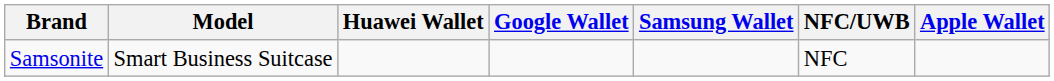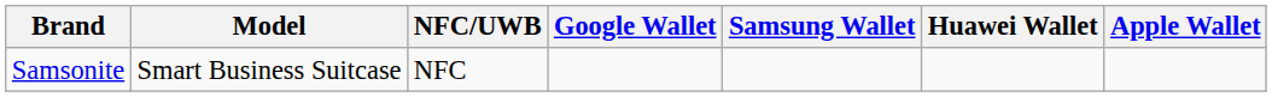 <table class="wikitable sortable">
 <tr>
 <th>Brand</th>
 <th>Model</th>
-<th>Huawei Wallet</th>
+<th>NFC/UWB</th>
 <th><a href='#'>Google Wallet</a></th>
 <th><a href='#'>Samsung Wallet</a></th>
-<th>NFC/UWB</th>
+<th>Huawei Wallet</th>
 <th><a href='#'>Apple Wallet</a></th>
 </tr>
 <tr>
 <td><a href='#'>Samsonite</a></td>
 <td>Smart Business Suitcase</td>
+<td NFC>NFC</td>
 <td></td>
 <td></td>
 <td></td>
-<td NFC>NFC</td>
 <td></td>
 </tr>
 </table>
